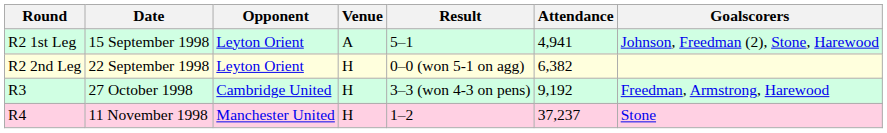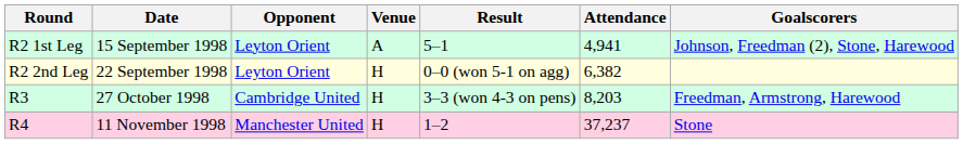 <table class="wikitable">
 <tr>
 <th>Round</th>
 <th>Date</th>
 <th>Opponent</th>
 <th>Venue</th>
 <th>Result</th>
 <th>Attendance</th>
 <th>Goalscorers</th>
 </tr>
 <tr style="background-color: #d0ffe3;">
 <td>R2 1st Leg</td>
 <td>15 September 1998</td>
 <td><a href='#'>Leyton Orient</a></td>
 <td>A</td>
 <td>5–1</td>
 <td>4,941</td>
 <td><a href='#'>Johnson</a>, <a href='#'>Freedman</a> (2), <a href='#'>Stone</a>, <a href='#'>Harewood</a></td>
 </tr>
 <tr style="background-color: #ffffdd;">
 <td>R2 2nd Leg</td>
 <td>22 September 1998</td>
 <td><a href='#'>Leyton Orient</a></td>
 <td>H</td>
 <td>0–0 (won 5-1 on agg)</td>
 <td>6,382</td>
 <td></td>
 </tr>
 <tr style="background-color: #d0ffe3;">
 <td>R3</td>
 <td>27 October 1998</td>
 <td><a href='#'>Cambridge United</a></td>
 <td>H</td>
 <td>3–3 (won 4-3 on pens)</td>
-<td>9,192</td>
+<td>8,203</td>
 <td><a href='#'>Freedman</a>, <a href='#'>Armstrong</a>, <a href='#'>Harewood</a></td>
 </tr>
 <tr style="background-color: #ffd0e3;">
 <td>R4</td>
 <td>11 November 1998</td>
 <td><a href='#'>Manchester United</a></td>
 <td>H</td>
 <td>1–2</td>
 <td>37,237</td>
 <td><a href='#'>Stone</a></td>
 </tr>
 </table>
